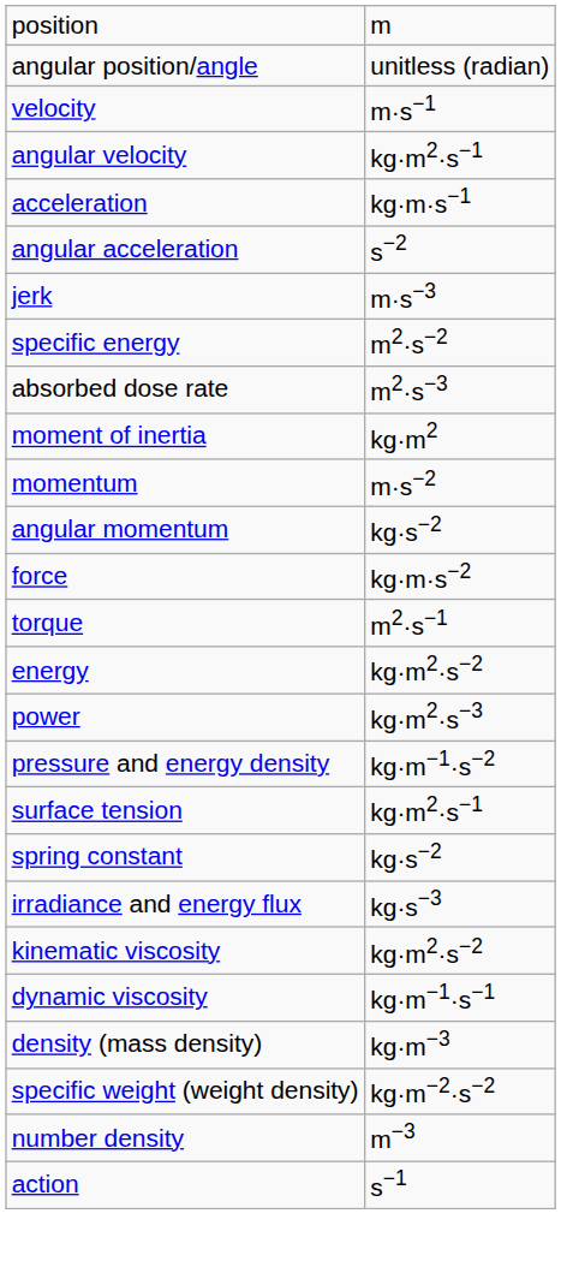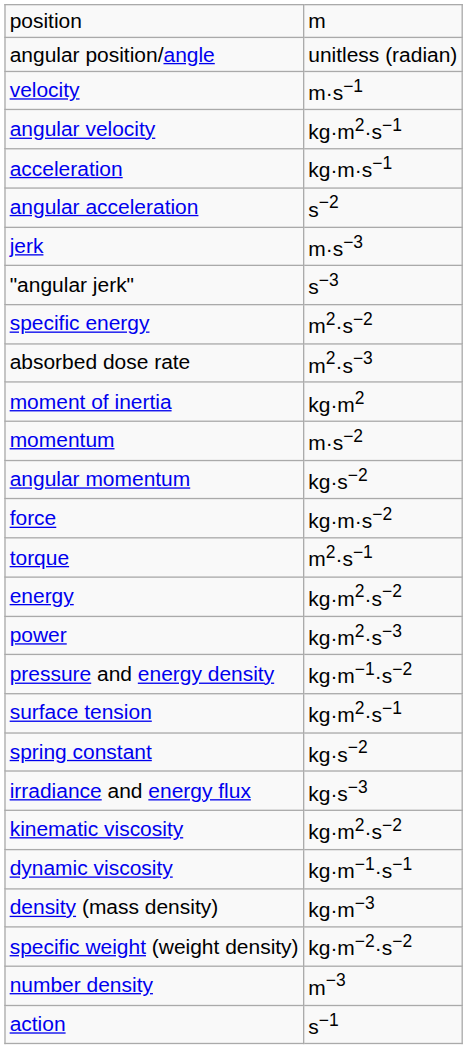 <table class="wikitable" style="float:right; margin:0 0 1em 1em;">
 <tr>
 <td>position</td>
 <td>m</td>
 </tr>
 <tr>
 <td>angular position/<a href='#'>angle</a></td>
 <td>unitless (radian)</td>
 </tr>
 <tr>
 <td><a href='#'>velocity</a></td>
 <td>m·s<sup>−1</sup></td>
 </tr>
 <tr>
 <td><a href='#'>angular velocity</a></td>
 <td>kg·m<sup>2</sup>·s<sup>−1</sup></td>
 </tr>
 <tr>
 <td><a href='#'>acceleration</a></td>
 <td>kg·m·s<sup>−1</sup></td>
 </tr>
 <tr>
 <td><a href='#'>angular acceleration</a></td>
 <td>s<sup>−2</sup></td>
 </tr>
 <tr>
 <td><a href='#'>jerk</a></td>
 <td>m·s<sup>−3</sup></td>
+</tr>
+<tr>
+<td>"angular jerk"</td>
+<td>s<sup>−3</sup></td>
 </tr>
 <tr>
 <td><a href='#'>specific energy</a></td>
 <td>m<sup>2</sup>·s<sup>−2</sup></td>
 </tr>
 <tr>
 <td>absorbed dose rate</td>
 <td>m<sup>2</sup>·s<sup>−3</sup></td>
 </tr>
 <tr>
 <td><a href='#'>moment of inertia</a></td>
 <td>kg·m<sup>2</sup></td>
 </tr>
 <tr>
 <td><a href='#'>momentum</a></td>
 <td>m·s<sup>−2</sup></td>
 </tr>
 <tr>
 <td><a href='#'>angular momentum</a></td>
 <td>kg·s<sup>−2</sup></td>
 </tr>
 <tr>
 <td><a href='#'>force</a></td>
 <td>kg·m·s<sup>−2</sup></td>
 </tr>
 <tr>
 <td><a href='#'>torque</a></td>
 <td>m<sup>2</sup>·s<sup>−1</sup></td>
 </tr>
 <tr>
 <td><a href='#'>energy</a></td>
 <td>kg·m<sup>2</sup>·s<sup>−2</sup></td>
 </tr>
 <tr>
 <td><a href='#'>power</a></td>
 <td>kg·m<sup>2</sup>·s<sup>−3</sup></td>
 </tr>
 <tr>
 <td><a href='#'>pressure</a> and <a href='#'>energy density</a></td>
 <td>kg·m<sup>−1</sup>·s<sup>−2</sup></td>
 </tr>
 <tr>
 <td><a href='#'>surface tension</a></td>
 <td>kg·m<sup>2</sup>·s<sup>−1</sup></td>
 </tr>
 <tr>
 <td><a href='#'>spring constant</a></td>
 <td>kg·s<sup>−2</sup></td>
 </tr>
 <tr>
 <td><a href='#'>irradiance</a> and <a href='#'>energy flux</a></td>
 <td>kg·s<sup>−3</sup></td>
 </tr>
 <tr>
 <td><a href='#'>kinematic viscosity</a></td>
 <td>kg·m<sup>2</sup>·s<sup>−2</sup></td>
 </tr>
 <tr>
 <td><a href='#'>dynamic viscosity</a></td>
 <td>kg·m<sup>−1</sup>·s<sup>−1</sup></td>
 </tr>
 <tr>
 <td><a href='#'>density</a> (mass density)</td>
 <td>kg·m<sup>−3</sup></td>
 </tr>
 <tr>
 <td><a href='#'>specific weight</a> (weight density)</td>
 <td>kg·m<sup>−2</sup>·s<sup>−2</sup></td>
 </tr>
 <tr>
 <td><a href='#'>number density</a></td>
 <td>m<sup>−3</sup></td>
 </tr>
 <tr>
 <td><a href='#'>action</a></td>
 <td>s<sup>−1</sup></td>
 </tr>
 </table>
